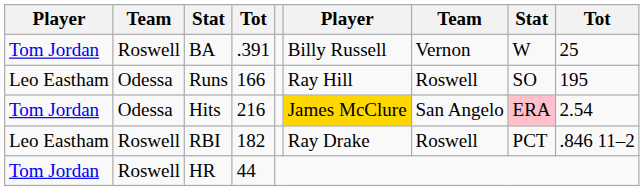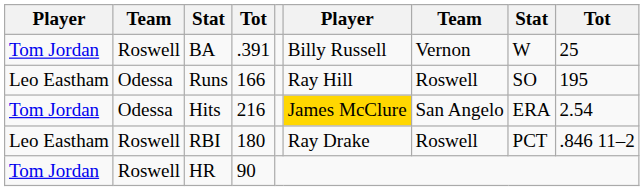 <table class="wikitable">
 <tr>
 <th>Player</th>
 <th>Team</th>
 <th>Stat</th>
 <th>Tot</th>
 <th></th>
 <th>Player</th>
 <th>Team</th>
 <th>Stat</th>
 <th>Tot</th>
 </tr>
 <tr>
 <td><a href='#'>Tom Jordan</a></td>
 <td>Roswell</td>
 <td>BA</td>
 <td>.391</td>
 <td></td>
 <td>Billy Russell</td>
 <td>Vernon</td>
 <td>W</td>
 <td>25</td>
 </tr>
 <tr>
 <td>Leo Eastham</td>
 <td>Odessa</td>
 <td>Runs</td>
 <td>166</td>
 <td></td>
 <td>Ray Hill</td>
 <td>Roswell</td>
 <td>SO</td>
 <td>195</td>
 </tr>
 <tr>
 <td><a href='#'>Tom Jordan</a></td>
 <td>Odessa</td>
 <td>Hits</td>
 <td>216</td>
 <td></td>
 <td style="background: gold;">James McClure</td>
 <td>San Angelo</td>
-<td style="background: pink;">ERA</td>
+<td>ERA</td>
 <td>2.54</td>
 </tr>
 <tr>
 <td>Leo Eastham</td>
 <td>Roswell</td>
 <td>RBI</td>
-<td>182</td>
+<td>180</td>
 <td></td>
 <td>Ray Drake</td>
 <td>Roswell</td>
 <td>PCT</td>
 <td>.846 11–2</td>
 </tr>
 <tr>
 <td><a href='#'>Tom Jordan</a></td>
 <td>Roswell</td>
 <td>HR</td>
-<td>44</td>
+<td>90</td>
 </tr>
 </table>
